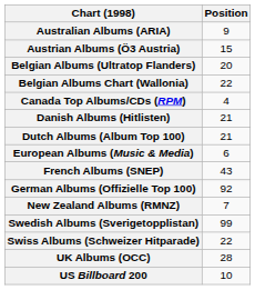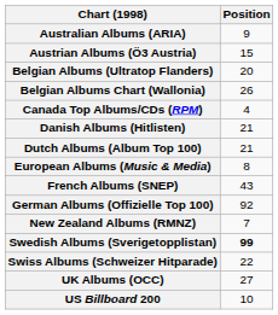 <table class="wikitable sortable plainrowheaders" style="text-align:center">
 <tr>
 <th scope="col">Chart (1998)</th>
 <th scope="col">Position</th>
 </tr>
 <tr>
 <th scope="row">Australian Albums (ARIA)</th>
 <td>9</td>
 </tr>
 <tr>
 <th scope="row">Austrian Albums (Ö3 Austria)</th>
 <td>15</td>
 </tr>
 <tr>
 <th scope="row">Belgian Albums (Ultratop Flanders)</th>
 <td>20</td>
 </tr>
 <tr>
 <th scope="row">Belgian Albums Chart (Wallonia)</th>
-<td>22</td>
+<td>26</td>
 </tr>
 <tr>
 <th scope="row">Canada Top Albums/CDs (<em><a href='#'>RPM</a></em>)</th>
 <td>4</td>
 </tr>
 <tr>
 <th scope="row">Danish Albums (Hitlisten)</th>
 <td>21</td>
 </tr>
 <tr>
 <th scope="row">Dutch Albums (Album Top 100)</th>
 <td>21</td>
 </tr>
 <tr>
 <th scope="row">European Albums (<em>Music & Media</em>)</th>
-<td>6</td>
+<td>8</td>
 </tr>
 <tr>
 <th scope="row">French Albums (SNEP)</th>
 <td>43</td>
 </tr>
 <tr>
 <th scope="row">German Albums (Offizielle Top 100)</th>
 <td>92</td>
 </tr>
 <tr>
 <th scope="row">New Zealand Albums (RMNZ)</th>
 <td>7</td>
 </tr>
 <tr>
 <th scope="row">Swedish Albums (Sverigetopplistan)</th>
-<td>99</td>
+<td><strong>99</strong></td>
 </tr>
 <tr>
 <th scope="row">Swiss Albums (Schweizer Hitparade)</th>
 <td>22</td>
 </tr>
 <tr>
 <th scope="row">UK Albums (OCC)</th>
-<td>28</td>
+<td>27</td>
 </tr>
 <tr>
 <th scope="row">US <em>Billboard</em> 200</th>
 <td>10</td>
 </tr>
 </table>
